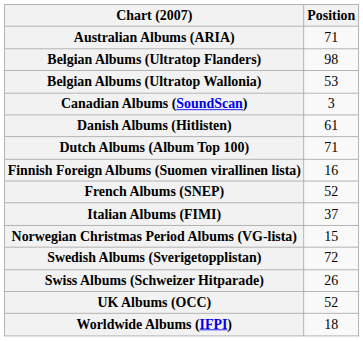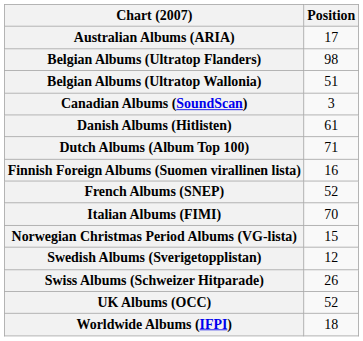 <table class="wikitable sortable plainrowheaders" style="text-align:center">
 <tr>
 <th scope="col">Chart (2007)</th>
 <th scope="col">Position</th>
 </tr>
 <tr>
 <th scope="row">Australian Albums (ARIA)</th>
-<td>71</td>
+<td>17</td>
 </tr>
 <tr>
 <th scope="row">Belgian Albums (Ultratop Flanders)</th>
 <td>98</td>
 </tr>
 <tr>
 <th scope="row">Belgian Albums (Ultratop Wallonia)</th>
-<td>53</td>
+<td>51</td>
 </tr>
 <tr>
 <th scope="row">Canadian Albums (<a href='#'>SoundScan</a>)</th>
 <td>3</td>
 </tr>
 <tr>
 <th scope="row">Danish Albums (Hitlisten)</th>
 <td>61</td>
 </tr>
 <tr>
 <th scope="row">Dutch Albums (Album Top 100)</th>
 <td>71</td>
 </tr>
 <tr>
 <th scope="row">Finnish Foreign Albums (Suomen virallinen lista)</th>
 <td>16</td>
 </tr>
 <tr>
 <th scope="row">French Albums (SNEP)</th>
 <td>52</td>
 </tr>
 <tr>
 <th scope="row">Italian Albums (FIMI)</th>
-<td>37</td>
+<td>70</td>
 </tr>
 <tr>
 <th scope="row">Norwegian Christmas Period Albums (VG-lista)</th>
 <td>15</td>
 </tr>
 <tr>
 <th scope="row">Swedish Albums (Sverigetopplistan)</th>
-<td>72</td>
+<td>12</td>
 </tr>
 <tr>
 <th scope="row">Swiss Albums (Schweizer Hitparade)</th>
 <td>26</td>
 </tr>
 <tr>
 <th scope="row">UK Albums (OCC)</th>
 <td>52</td>
 </tr>
 <tr>
 <th scope="row">Worldwide Albums (<a href='#'>IFPI</a>)</th>
 <td>18</td>
 </tr>
 </table>
